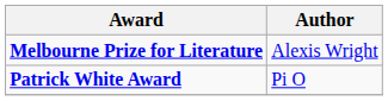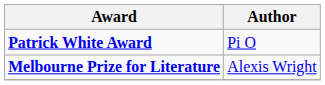 <table class="wikitable">
 <tr>
 <th>Award</th>
 <th>Author</th>
 </tr>
 <tr>
+<td><strong><a href='#'>Patrick White Award</a></strong></td>
+<td><a href='#'>Pi O</a></td>
+</tr>
+<tr>
 <td><strong><a href='#'>Melbourne Prize for Literature</a></strong></td>
 <td><a href='#'>Alexis Wright</a></td>
 </tr>
 <tr>
-<td><strong><a href='#'>Patrick White Award</a></strong></td>
-<td><a href='#'>Pi O</a></td>
-</tr>
-<tr>
 </tr>
 </table>
